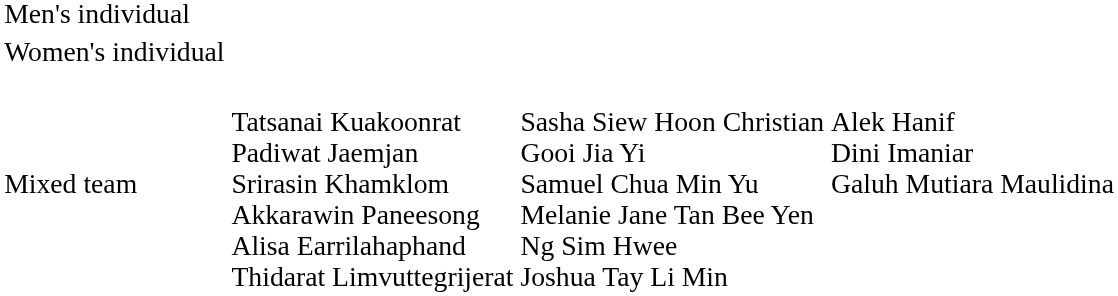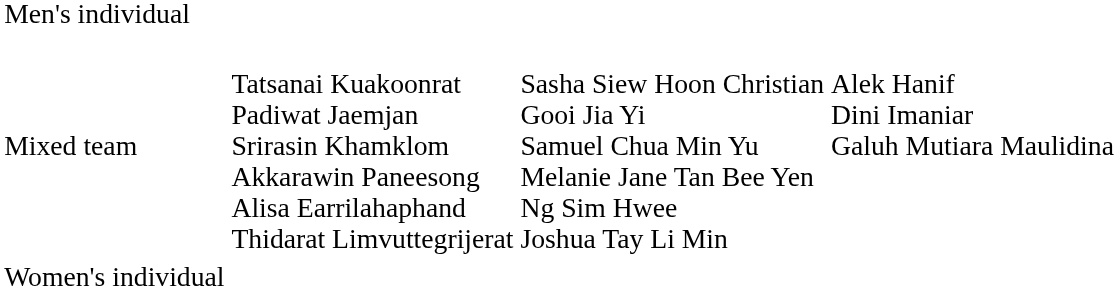 <table>
 <tr>
 <td>Men's individual</td>
-<td></td>
-<td></td>
-<td></td>
-</tr>
-<tr>
-<td>Women's individual</td>
 <td></td>
 <td></td>
 <td></td>
 </tr>
 <tr>
 <td>Mixed team</td>
 <td><br>Tatsanai Kuakoonrat<br>Padiwat Jaemjan<br>Srirasin Khamklom<br>Akkarawin Paneesong<br>Alisa Earrilahaphand<br>Thidarat Limvuttegrijerat</td>
 <td><br>Sasha Siew Hoon Christian<br>Gooi Jia Yi<br>Samuel Chua Min Yu<br>Melanie Jane Tan Bee Yen<br>Ng Sim Hwee<br>Joshua Tay Li Min</td>
 <td valign=top><br>Alek Hanif<br>Dini Imaniar<br>Galuh Mutiara Maulidina</td>
 </tr>
+<tr>
+<td>Women's individual</td>
+<td></td>
+<td></td>
+<td></td>
+</tr>
 </table>
